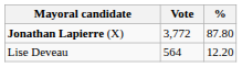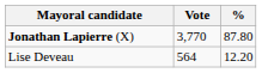 <table class="wikitable">
 <tr>
 <th bgcolor="#DDDDFF" width="200px">Mayoral candidate</th>
 <th bgcolor="#DDDDFF" width="50px">Vote</th>
 <th bgcolor="#DDDDFF" width="30px">%</th>
 </tr>
 <tr>
 <td><strong>Jonathan Lapierre</strong> (X)</td>
-<td>3,772</td>
+<td>3,770</td>
 <td>87.80</td>
 </tr>
 <tr>
 <td>Lise Deveau</td>
 <td>564</td>
 <td>12.20</td>
 </tr>
 </table>
